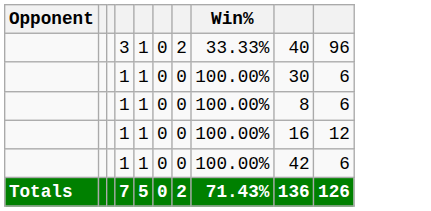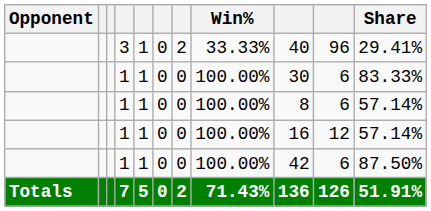 <table class="wikitable sortable" style="text-align:right;">
 <tr>
 <th>Opponent</th>
 <th></th>
 <th></th>
 <th></th>
 <th></th>
 <th></th>
 <th></th>
 <th>Win%</th>
 <th></th>
 <th></th>
+<th>Share</th>
 </tr>
 <tr>
 <td align=left></td>
 <td></td>
 <td></td>
 <td>3</td>
 <td>1</td>
 <td>0</td>
 <td>2</td>
 <td>33.33%</td>
 <td>40</td>
 <td>96</td>
+<td>29.41%</td>
 </tr>
 <tr>
 <td align=left></td>
 <td></td>
 <td></td>
 <td>1</td>
 <td>1</td>
 <td>0</td>
 <td>0</td>
 <td>100.00%</td>
 <td>30</td>
 <td>6</td>
+<td>83.33%</td>
 </tr>
 <tr>
 <td align=left></td>
 <td></td>
 <td></td>
 <td>1</td>
 <td>1</td>
 <td>0</td>
 <td>0</td>
 <td>100.00%</td>
 <td>8</td>
 <td>6</td>
+<td>57.14%</td>
 </tr>
 <tr>
 <td align=left></td>
 <td></td>
 <td></td>
 <td>1</td>
 <td>1</td>
 <td>0</td>
 <td>0</td>
 <td>100.00%</td>
 <td>16</td>
 <td>12</td>
+<td>57.14%</td>
 </tr>
 <tr>
 <td align=left></td>
 <td></td>
 <td></td>
 <td>1</td>
 <td>1</td>
 <td>0</td>
 <td>0</td>
 <td>100.00%</td>
 <td>42</td>
 <td>6</td>
+<td>87.50%</td>
 </tr>
 <tr style="background: green; color:white;">
 <td align=left><strong>Totals</strong></td>
 <td><strong></strong></td>
 <td><strong></strong></td>
 <td><strong>7</strong></td>
 <td><strong>5</strong></td>
 <td><strong>0</strong></td>
 <td><strong>2</strong></td>
 <td><strong>71.43%</strong></td>
 <td><strong>136</strong></td>
 <td><strong>126</strong></td>
+<td><strong>51.91%</strong></td>
 </tr>
 </table>
